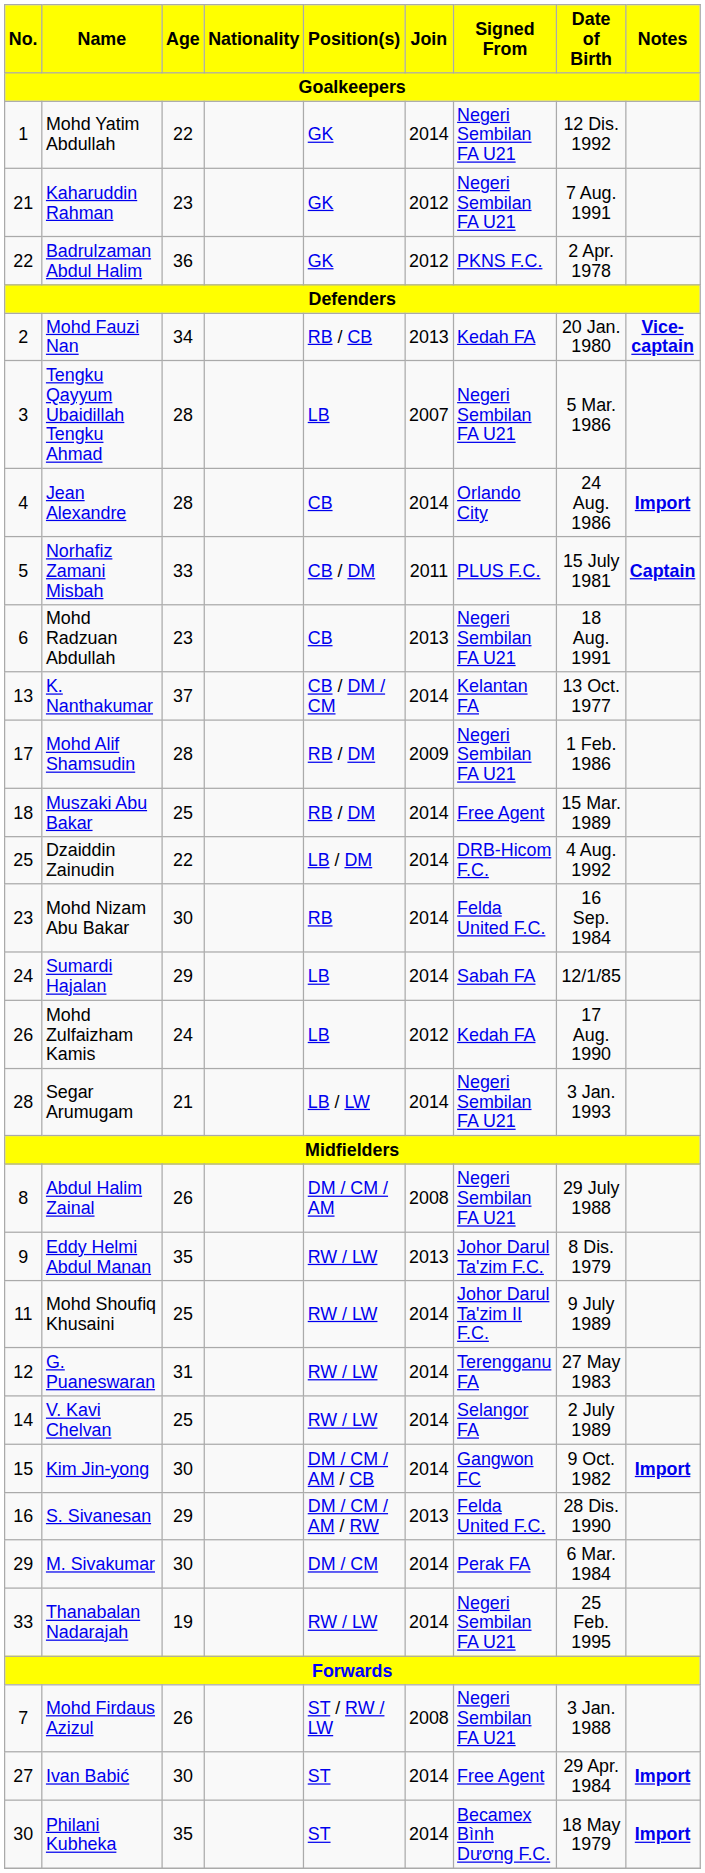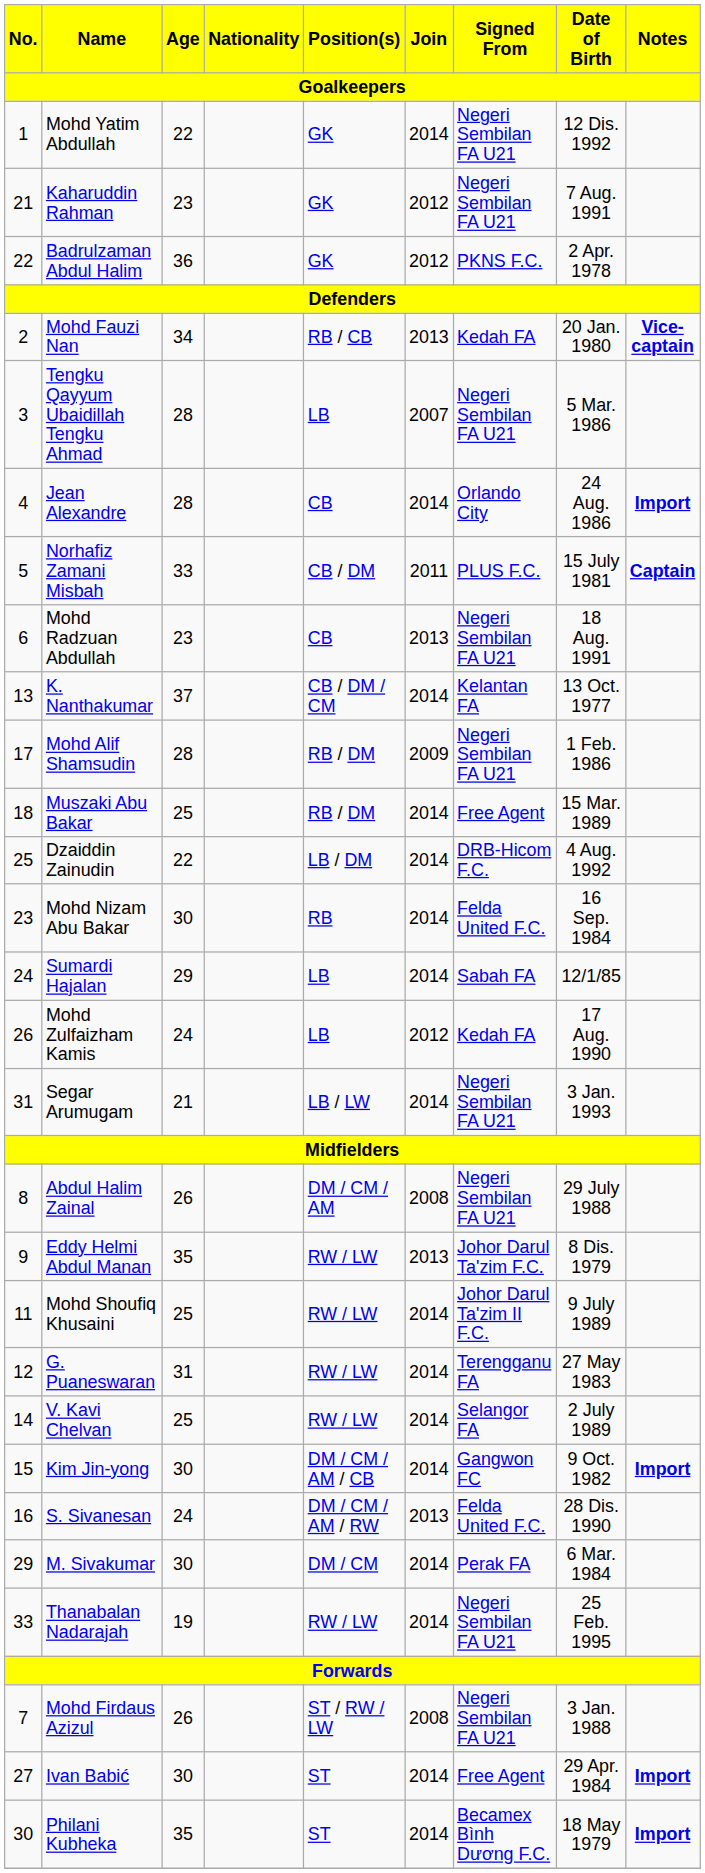 <table class="wikitable sortable"  style="text-align:center; font-size:90%; width:90%;">
 <tr>
 <th style="background:yellow; color:black;">No.</th>
 <th style="background:yellow; color:black;">Name</th>
 <th style="background:yellow; color:black;">Age</th>
 <th style="background:yellow; color:black;">Nationality</th>
 <th style="background:yellow; color:black;">Position(s)</th>
 <th style="background:yellow; color:black;">Join</th>
 <th style="background:yellow; color:black;">Signed From</th>
 <th style="background:yellow; color:black;">Date of Birth</th>
 <th style="background:yellow; color:black;">Notes</th>
 </tr>
 <tr>
 <th colspan="11"  style="background:yellow; color:black; text-align:center;">Goalkeepers</th>
 </tr>
 <tr>
 <td>1</td>
 <td align=left>Mohd Yatim Abdullah</td>
 <td>22</td>
 <td></td>
 <td align=left><a href='#'>GK</a></td>
 <td>2014</td>
 <td align=left> <a href='#'>Negeri Sembilan FA U21</a></td>
 <td>12 Dis. 1992</td>
 <td></td>
 </tr>
 <tr>
 <td>21</td>
 <td align=left><a href='#'>Kaharuddin Rahman</a></td>
 <td>23</td>
 <td></td>
 <td align=left><a href='#'>GK</a></td>
 <td>2012</td>
 <td align=left> <a href='#'>Negeri Sembilan FA U21</a></td>
 <td>7 Aug. 1991</td>
 <td></td>
 </tr>
 <tr>
 <td>22</td>
 <td align=left><a href='#'>Badrulzaman Abdul Halim</a></td>
 <td>36</td>
 <td></td>
 <td align=left><a href='#'>GK</a></td>
 <td>2012</td>
 <td align=left> <a href='#'>PKNS F.C.</a></td>
 <td>2 Apr. 1978</td>
 <td></td>
 </tr>
 <tr>
 <th colspan="11"  style="background:yellow; color:black; text-align:center;">Defenders</th>
 </tr>
 <tr>
 <td>2</td>
 <td align=left><a href='#'>Mohd Fauzi Nan</a></td>
 <td>34</td>
 <td></td>
 <td align=left><a href='#'>RB</a> / <a href='#'>CB</a></td>
 <td>2013</td>
 <td align=left> <a href='#'>Kedah FA</a></td>
 <td>20 Jan. 1980</td>
 <td><strong><a href='#'>Vice-captain</a></strong></td>
 </tr>
 <tr>
 <td>3</td>
 <td align=left><a href='#'>Tengku Qayyum Ubaidillah Tengku Ahmad</a></td>
 <td>28</td>
 <td></td>
 <td align=left><a href='#'>LB</a></td>
 <td>2007</td>
 <td align=left> <a href='#'>Negeri Sembilan FA U21</a></td>
 <td>5 Mar. 1986</td>
 <td></td>
 </tr>
 <tr>
 <td>4</td>
 <td align=left><a href='#'>Jean Alexandre</a></td>
 <td>28</td>
 <td></td>
 <td align=left><a href='#'>CB</a></td>
 <td>2014</td>
 <td align=left> <a href='#'>Orlando City</a></td>
 <td>24 Aug. 1986</td>
 <td><strong><a href='#'>Import</a></strong></td>
 </tr>
 <tr>
 <td>5</td>
 <td align=left><a href='#'>Norhafiz Zamani Misbah</a></td>
 <td>33</td>
 <td></td>
 <td align=left><a href='#'>CB</a> / <a href='#'>DM</a></td>
 <td>2011</td>
 <td align=left> <a href='#'>PLUS F.C.</a></td>
 <td>15 July 1981</td>
 <td><strong><a href='#'>Captain</a></strong></td>
 </tr>
 <tr>
 <td>6</td>
 <td align=left>Mohd Radzuan Abdullah</td>
 <td>23</td>
 <td></td>
 <td align=left><a href='#'>CB</a></td>
 <td>2013</td>
 <td align=left> <a href='#'>Negeri Sembilan FA U21</a></td>
 <td>18 Aug. 1991</td>
 <td></td>
 </tr>
 <tr>
 <td>13</td>
 <td align=left><a href='#'>K. Nanthakumar</a></td>
 <td>37</td>
 <td></td>
 <td align=left><a href='#'>CB</a> / <a href='#'>DM / CM</a></td>
 <td>2014</td>
 <td align=left> <a href='#'>Kelantan FA</a></td>
 <td>13 Oct. 1977</td>
 <td></td>
 </tr>
 <tr>
 <td>17</td>
 <td align=left><a href='#'>Mohd Alif Shamsudin</a></td>
 <td>28</td>
 <td></td>
 <td align=left><a href='#'>RB</a> / <a href='#'>DM</a></td>
 <td>2009</td>
 <td align=left> <a href='#'>Negeri Sembilan FA U21</a></td>
 <td>1 Feb. 1986</td>
 <td></td>
 </tr>
 <tr>
 <td>18</td>
 <td align=left><a href='#'>Muszaki Abu Bakar</a></td>
 <td>25</td>
 <td></td>
 <td align=left><a href='#'>RB</a> / <a href='#'>DM</a></td>
 <td>2014</td>
 <td align=left> <a href='#'>Free Agent</a></td>
 <td>15 Mar. 1989</td>
 <td></td>
 </tr>
 <tr>
 <td>25</td>
 <td align=left>Dzaiddin Zainudin</td>
 <td>22</td>
 <td></td>
 <td align=left><a href='#'>LB</a> / <a href='#'>DM</a></td>
 <td>2014</td>
 <td align=left> <a href='#'>DRB-Hicom F.C.</a></td>
 <td>4 Aug. 1992</td>
 <td></td>
 </tr>
 <tr>
 <td>23</td>
 <td align=left>Mohd Nizam Abu Bakar</td>
 <td>30</td>
 <td></td>
 <td align=left><a href='#'>RB</a></td>
 <td>2014</td>
 <td align=left> <a href='#'>Felda United F.C.</a></td>
 <td>16 Sep. 1984</td>
 <td></td>
 </tr>
 <tr>
 <td>24</td>
 <td align=left><a href='#'>Sumardi Hajalan</a></td>
 <td>29</td>
 <td></td>
 <td align=left><a href='#'>LB</a></td>
 <td>2014</td>
 <td align=left> <a href='#'>Sabah FA</a></td>
 <td>12/1/85</td>
 <td></td>
 </tr>
 <tr>
 <td>26</td>
 <td align=left>Mohd Zulfaizham Kamis</td>
 <td>24</td>
 <td></td>
 <td align=left><a href='#'>LB</a></td>
 <td>2012</td>
 <td align=left> <a href='#'>Kedah FA</a></td>
 <td>17 Aug. 1990</td>
 <td></td>
 </tr>
 <tr>
-<td>28</td>
+<td>31</td>
 <td align=left>Segar Arumugam</td>
 <td>21</td>
 <td></td>
 <td align=left><a href='#'>LB</a> / <a href='#'>LW</a></td>
 <td>2014</td>
 <td align=left> <a href='#'>Negeri Sembilan FA U21</a></td>
 <td>3 Jan. 1993</td>
 <td></td>
 </tr>
 <tr>
 <th colspan="11"  style="background:yellow; color:black; text-align:center;">Midfielders</th>
 </tr>
 <tr>
 <td>8</td>
 <td align=left><a href='#'>Abdul Halim Zainal</a></td>
 <td>26</td>
 <td></td>
 <td align=left><a href='#'>DM / CM / AM</a></td>
 <td>2008</td>
 <td align=left> <a href='#'>Negeri Sembilan FA U21</a></td>
 <td>29 July 1988</td>
 <td></td>
 </tr>
 <tr>
 <td>9</td>
 <td align=left><a href='#'>Eddy Helmi Abdul Manan</a></td>
 <td>35</td>
 <td></td>
 <td align=left><a href='#'>RW / LW</a></td>
 <td>2013</td>
 <td align=left> <a href='#'>Johor Darul Ta'zim F.C.</a></td>
 <td>8 Dis. 1979</td>
 <td></td>
 </tr>
 <tr>
 <td>11</td>
 <td align=left>Mohd Shoufiq Khusaini</td>
 <td>25</td>
 <td></td>
 <td align=left><a href='#'>RW / LW</a></td>
 <td>2014</td>
 <td align=left> <a href='#'>Johor Darul Ta'zim II F.C.</a></td>
 <td>9 July 1989</td>
 <td></td>
 </tr>
 <tr>
 <td>12</td>
 <td align=left><a href='#'>G. Puaneswaran</a></td>
 <td>31</td>
 <td></td>
 <td align=left><a href='#'>RW / LW</a></td>
 <td>2014</td>
 <td align=left> <a href='#'>Terengganu FA</a></td>
 <td>27 May 1983</td>
 <td></td>
 </tr>
 <tr>
 <td>14</td>
 <td align=left><a href='#'>V. Kavi Chelvan</a></td>
 <td>25</td>
 <td></td>
 <td align=left><a href='#'>RW / LW</a></td>
 <td>2014</td>
 <td align=left> <a href='#'>Selangor FA</a></td>
 <td>2 July 1989</td>
 <td></td>
 </tr>
 <tr>
 <td>15</td>
 <td align=left><a href='#'>Kim Jin-yong</a></td>
 <td>30</td>
 <td></td>
 <td align=left><a href='#'>DM / CM / AM</a> / <a href='#'>CB</a></td>
 <td>2014</td>
 <td align=left> <a href='#'>Gangwon FC</a></td>
 <td>9 Oct. 1982</td>
 <td><strong><a href='#'>Import</a></strong></td>
 </tr>
 <tr>
 <td>16</td>
 <td align=left><a href='#'>S. Sivanesan</a></td>
-<td>29</td>
+<td>24</td>
 <td></td>
 <td align=left><a href='#'>DM / CM / AM</a> / <a href='#'>RW</a></td>
 <td>2013</td>
 <td align=left> <a href='#'>Felda United F.C.</a></td>
 <td>28 Dis. 1990</td>
 <td></td>
 </tr>
 <tr>
 <td>29</td>
 <td align=left><a href='#'>M. Sivakumar</a></td>
 <td>30</td>
 <td></td>
 <td align=left><a href='#'>DM / CM</a></td>
 <td>2014</td>
 <td align=left> <a href='#'>Perak FA</a></td>
 <td>6 Mar. 1984</td>
 <td></td>
 </tr>
 <tr>
 <td>33</td>
 <td align=left><a href='#'>Thanabalan Nadarajah</a></td>
 <td>19</td>
 <td></td>
 <td align=left><a href='#'>RW / LW</a></td>
 <td>2014</td>
 <td align=left> <a href='#'>Negeri Sembilan FA U21</a></td>
 <td>25 Feb. 1995</td>
 <td></td>
 </tr>
 <tr>
 <th colspan="11"  style="background:yellow; color:blue; text-align:center;">Forwards</th>
 </tr>
 <tr>
 <td>7</td>
 <td align=left><a href='#'>Mohd Firdaus Azizul</a></td>
 <td>26</td>
 <td></td>
 <td align=left><a href='#'>ST</a> / <a href='#'>RW / LW</a></td>
 <td>2008</td>
 <td align=left> <a href='#'>Negeri Sembilan FA U21</a></td>
 <td>3 Jan. 1988</td>
 <td></td>
 </tr>
 <tr>
 <td>27</td>
 <td align=left><a href='#'>Ivan Babić</a></td>
 <td>30</td>
 <td></td>
 <td align=left><a href='#'>ST</a></td>
 <td>2014</td>
 <td align=left> <a href='#'>Free Agent</a></td>
 <td>29 Apr. 1984</td>
 <td><strong><a href='#'>Import</a></strong></td>
 </tr>
 <tr>
 <td>30</td>
 <td align=left><a href='#'>Philani Kubheka</a></td>
 <td>35</td>
 <td></td>
 <td align=left><a href='#'>ST</a></td>
 <td>2014</td>
 <td align=left> <a href='#'>Becamex Bình Dương F.C.</a></td>
 <td>18 May 1979</td>
 <td><strong><a href='#'>Import</a></strong></td>
 </tr>
 <tr>
 </tr>
 </table>
